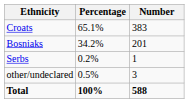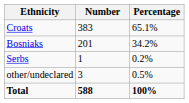 <table class="wikitable">
 <tr>
 <th width="100px">Ethnicity</th>
+<th width="80px">Number</th>
 <th width="80px">Percentage</th>
-<th width="80px">Number</th>
 </tr>
 <tr>
 <td><a href='#'>Croats</a></td>
+<td>383</td>
 <td>65.1%</td>
-<td>383</td>
 </tr>
 <tr>
 <td><a href='#'>Bosniaks</a></td>
+<td>201</td>
 <td>34.2%</td>
-<td>201</td>
 </tr>
 <tr>
 <td><a href='#'>Serbs</a></td>
+<td>1</td>
 <td>0.2%</td>
-<td>1</td>
 </tr>
 <tr>
 <td>other/undeclared</td>
+<td>3</td>
 <td>0.5%</td>
-<td>3</td>
 </tr>
 <tr>
 <td><strong>Total</strong></td>
+<td><strong>588</strong></td>
 <td><strong>100%</strong></td>
-<td><strong>588</strong></td>
 </tr>
 </table>
